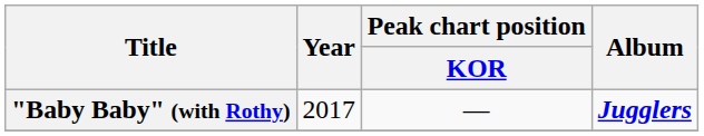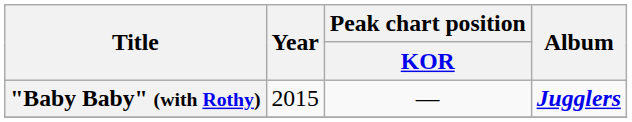 <table class="wikitable plainrowheaders" style="text-align:center;">
 <tr>
 <th rowspan="2">Title</th>
 <th rowspan="2">Year</th>
 <th>Peak chart position</th>
 <th rowspan="2">Album</th>
 </tr>
 <tr>
 <th><a href='#'>KOR</a></th>
 </tr>
 <tr>
 <th scope="row">"Baby Baby" <small>(with <a href='#'>Rothy</a>)</small></th>
-<td>2017</td>
+<td>2015</td>
 <td>—</td>
 <td><strong><a href='#'><em>Jugglers</em></a></strong></td>
 </tr>
 <tr>
 </tr>
 </table>
